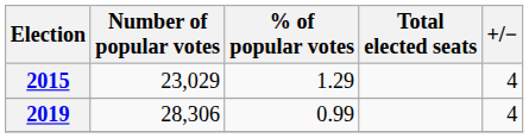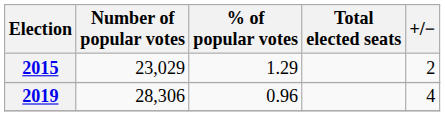 <table class="wikitable" style="text-align: right;">
 <tr align=center>
 <th>Election</th>
 <th>Number of<br>popular votes</th>
 <th>% of<br>popular votes</th>
 <th>Total<br>elected seats</th>
 <th>+/−</th>
 </tr>
 <tr>
 <th><a href='#'>2015</a></th>
 <td>23,029</td>
 <td>1.29</td>
 <td></td>
-<td>4</td>
+<td>2</td>
 </tr>
 <tr>
 </tr>
 <tr>
 <th><a href='#'>2019</a></th>
 <td>28,306</td>
-<td>0.99</td>
+<td>0.96</td>
 <td></td>
 <td>4</td>
 </tr>
 <tr>
 </tr>
 </table>
